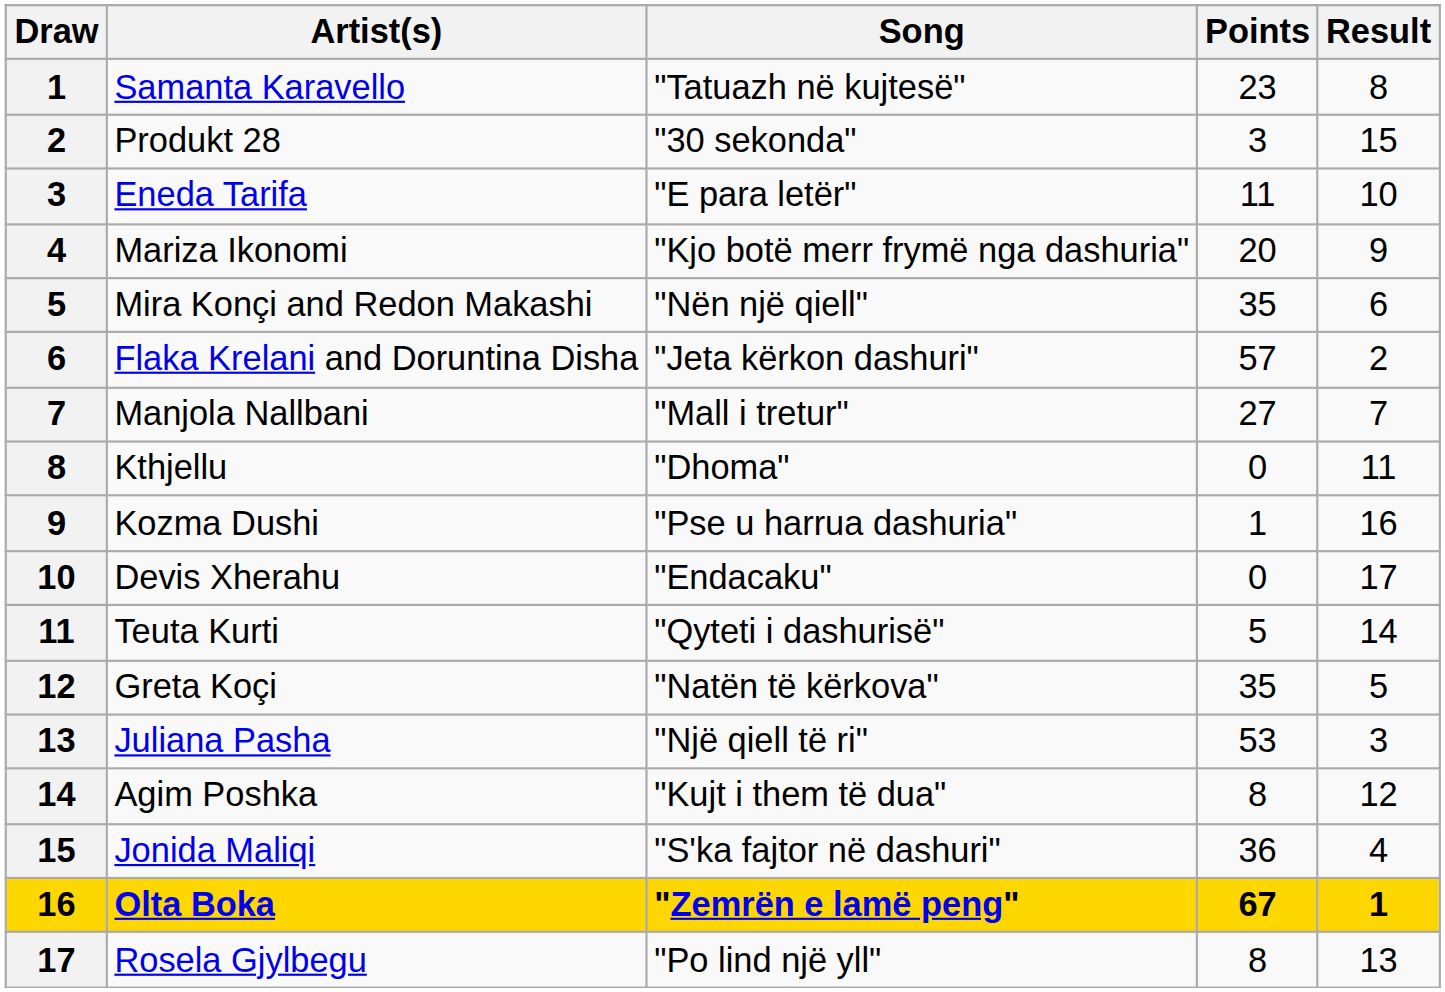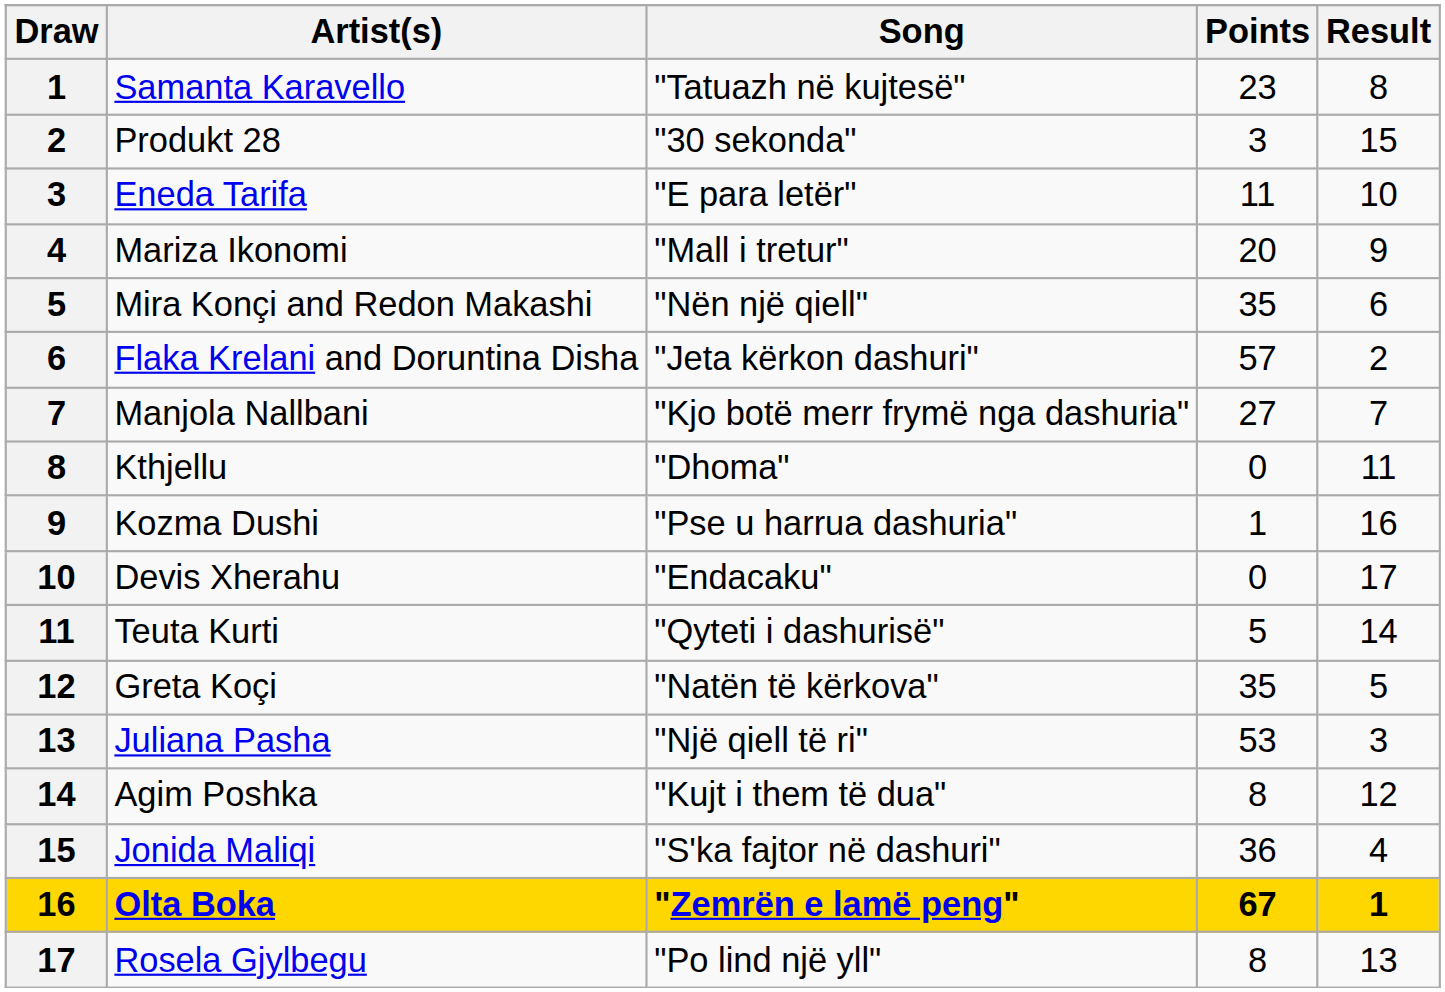 <table class="sortable wikitable plainrowheaders" style="margin: 1em auto 1em auto; text-align:center;">
 <tr>
 </tr>
 <tr>
 <th scope="col">Draw</th>
 <th scope="col">Artist(s)</th>
 <th scope="col">Song</th>
 <th scope="col">Points</th>
 <th scope="col">Result</th>
 </tr>
 <tr>
 <th scope="row" style="text-align:center;">1</th>
 <td style="text-align:left;"><a href='#'>Samanta Karavello</a></td>
 <td style="text-align:left;">"Tatuazh në kujtesë"</td>
 <td>23</td>
 <td>8</td>
 </tr>
 <tr>
 <th scope="row" style="text-align:center;">2</th>
 <td style="text-align:left;">Produkt 28</td>
 <td style="text-align:left;">"30 sekonda"</td>
 <td>3</td>
 <td>15</td>
 </tr>
 <tr>
 <th scope="row" style="text-align:center;">3</th>
 <td style="text-align:left;"><a href='#'>Eneda Tarifa</a></td>
 <td style="text-align:left;">"E para letër"</td>
 <td>11</td>
 <td>10</td>
 </tr>
 <tr>
 <th scope="row" style="text-align:center;">4</th>
 <td style="text-align:left;">Mariza Ikonomi</td>
-<td style="text-align:left;">"Kjo botë merr frymë nga dashuria"</td>
+<td style="text-align:left;">"Mall i tretur"</td>
 <td>20</td>
 <td>9</td>
 </tr>
 <tr>
 <th scope="row" style="text-align:center;">5</th>
 <td style="text-align:left;">Mira Konçi and Redon Makashi</td>
 <td style="text-align:left;">"Nën një qiell"</td>
 <td>35</td>
 <td>6</td>
 </tr>
 <tr>
 <th scope="row" style="text-align:center;">6</th>
 <td style="text-align:left;"><a href='#'>Flaka Krelani</a> and Doruntina Disha</td>
 <td style="text-align:left;">"Jeta kërkon dashuri"</td>
 <td>57</td>
 <td>2</td>
 </tr>
 <tr>
 <th scope="row" style="text-align:center;">7</th>
 <td style="text-align:left;">Manjola Nallbani</td>
-<td style="text-align:left;">"Mall i tretur"</td>
+<td style="text-align:left;">"Kjo botë merr frymë nga dashuria"</td>
 <td>27</td>
 <td>7</td>
 </tr>
 <tr>
 <th scope="row" style="text-align:center;">8</th>
 <td style="text-align:left;">Kthjellu</td>
 <td style="text-align:left;">"Dhoma"</td>
 <td>0</td>
 <td>11</td>
 </tr>
 <tr>
 <th scope="row" style="text-align:center;">9</th>
 <td style="text-align:left;">Kozma Dushi</td>
 <td style="text-align:left;">"Pse u harrua dashuria"</td>
 <td>1</td>
 <td>16</td>
 </tr>
 <tr>
 <th scope="row" style="text-align:center;">10</th>
 <td style="text-align:left;">Devis Xherahu</td>
 <td style="text-align:left;">"Endacaku"</td>
 <td>0</td>
 <td>17</td>
 </tr>
 <tr>
 <th scope="row" style="text-align:center;">11</th>
 <td style="text-align:left;">Teuta Kurti</td>
 <td style="text-align:left;">"Qyteti i dashurisë"</td>
 <td>5</td>
 <td>14</td>
 </tr>
 <tr>
 <th scope="row" style="text-align:center;">12</th>
 <td style="text-align:left;">Greta Koçi</td>
 <td style="text-align:left;">"Natën të kërkova"</td>
 <td>35</td>
 <td>5</td>
 </tr>
 <tr>
 <th scope="row" style="text-align:center;">13</th>
 <td style="text-align:left;"><a href='#'>Juliana Pasha</a></td>
 <td style="text-align:left;">"Një qiell të ri"</td>
 <td>53</td>
 <td>3</td>
 </tr>
 <tr>
 <th scope="row" style="text-align:center;">14</th>
 <td style="text-align:left;">Agim Poshka</td>
 <td style="text-align:left;">"Kujt i them të dua"</td>
 <td>8</td>
 <td>12</td>
 </tr>
 <tr>
 <th scope="row" style="text-align:center;">15</th>
 <td style="text-align:left;"><a href='#'>Jonida Maliqi</a></td>
 <td style="text-align:left;">"S'ka fajtor në dashuri"</td>
 <td>36</td>
 <td>4</td>
 </tr>
 <tr style="font-weight:bold; background:gold;">
 <th scope="row" style="font-weight:bold; background:gold; text-align:center;">16</th>
 <td style="text-align:left;"><a href='#'>Olta Boka</a></td>
 <td style="text-align:left;">"<a href='#'>Zemrën e lamë peng</a>"</td>
 <td>67</td>
 <td>1</td>
 </tr>
 <tr>
 <th scope="row" style="text-align:center;">17</th>
 <td style="text-align:left;"><a href='#'>Rosela Gjylbegu</a></td>
 <td style="text-align:left;">"Po lind një yll"</td>
 <td>8</td>
 <td>13</td>
 </tr>
 </table>
